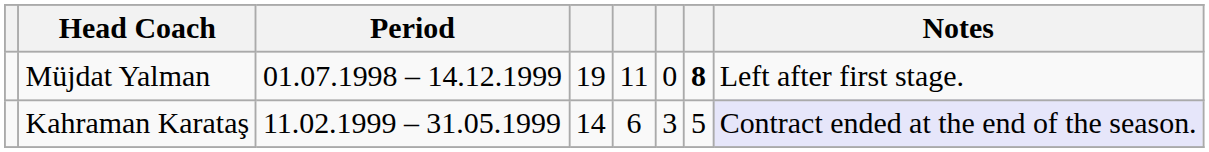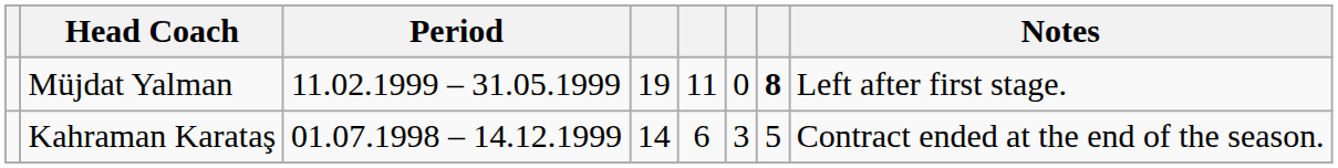 <table class="wikitable" style="text-align: left;">
 <tr>
 <th></th>
 <th>Head Coach</th>
 <th>Period</th>
 <th></th>
 <th></th>
 <th></th>
 <th></th>
 <th>Notes</th>
 </tr>
 <tr>
 <td></td>
 <td>Müjdat Yalman</td>
-<td>01.07.1998 – 14.12.1999</td>
+<td>11.02.1999 – 31.05.1999</td>
 <td align="center">19</td>
 <td align="center">11</td>
 <td align="center">0</td>
 <td align="center"><strong>8</strong></td>
 <td>Left after first stage.</td>
 </tr>
 <tr>
 <td></td>
 <td>Kahraman Karataş</td>
-<td>11.02.1999 – 31.05.1999</td>
+<td>01.07.1998 – 14.12.1999</td>
 <td align="center">14</td>
 <td align="center">6</td>
 <td align="center">3</td>
 <td align="center">5</td>
-<td style="background: lavender;">Contract ended at the end of the season.</td>
+<td>Contract ended at the end of the season.</td>
 </tr>
 </table>
